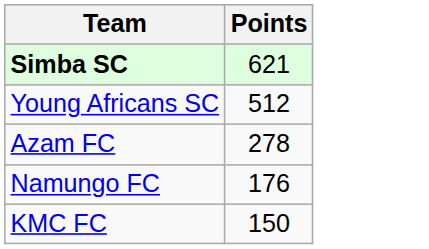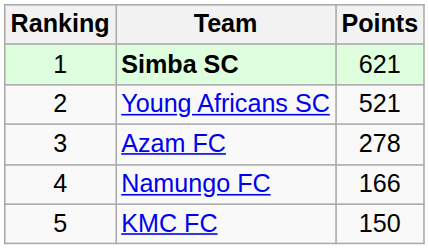 <table class="wikitable" style="text-align: center;">
 <tr>
+<th>Ranking</th>
 <th>Team</th>
 <th>Points</th>
 </tr>
 <tr bgcolor="#ddffdd">
+<td>1</td>
 <td align=left> <strong>Simba SC</strong></td>
 <td>621</td>
 </tr>
 <tr>
+<td>2</td>
 <td align=left> <a href='#'>Young Africans SC</a></td>
-<td>512</td>
+<td>521</td>
 </tr>
 <tr>
+<td>3</td>
 <td align=left> <a href='#'>Azam FC</a></td>
 <td>278</td>
 </tr>
 <tr>
+<td>4</td>
 <td align=left> <a href='#'>Namungo FC</a></td>
-<td>176</td>
+<td>166</td>
 </tr>
 <tr>
+<td>5</td>
 <td align=left> <a href='#'>KMC FC</a></td>
 <td>150</td>
 </tr>
 </table>
